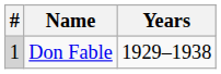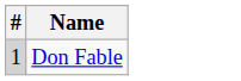 <table class="wikitable">
 <tr>
 <th>#</th>
 <th>Name</th>
-<th>Years</th>
 </tr>
 <tr>
 <td style="background: lightgrey;">1</td>
 <td><a href='#'>Don Fable</a></td>
-<td>1929–1938</td>
 </tr>
 </table>
